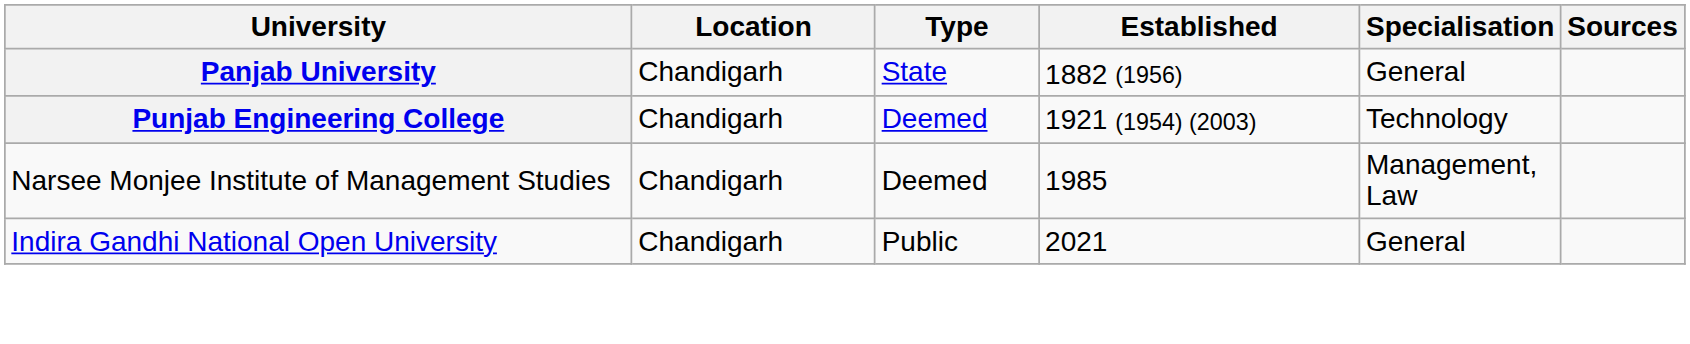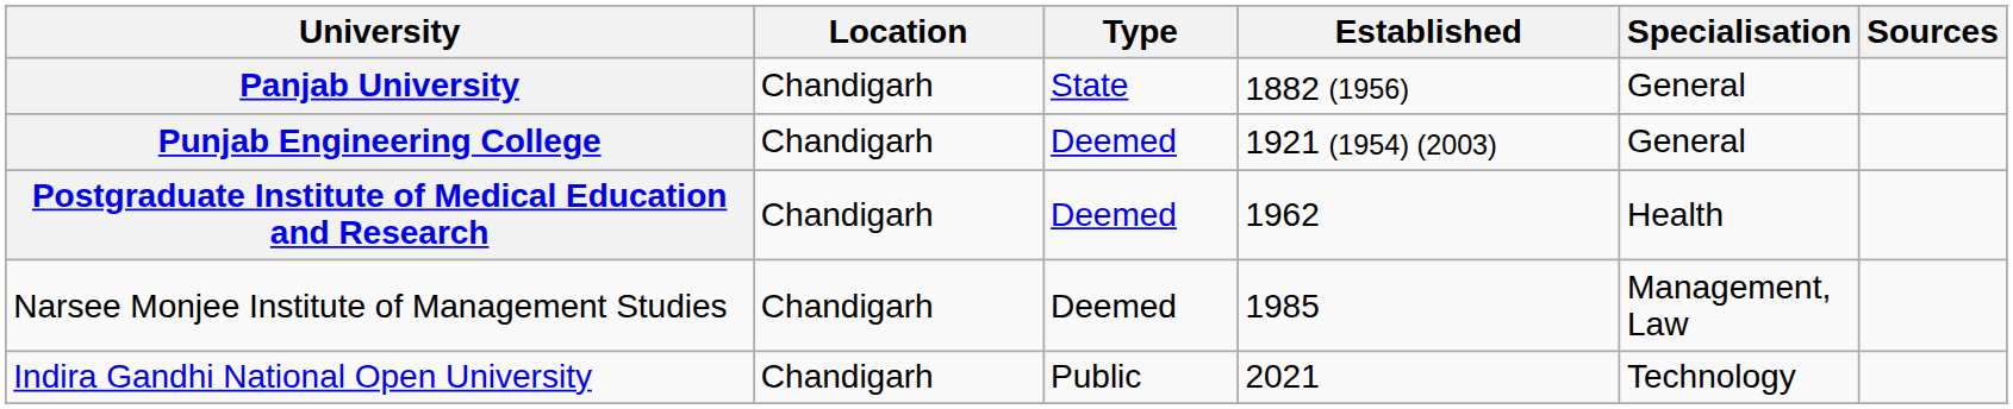 <table class="wikitable sortable plainrowheaders" border="1" style="text-align:left; width:76%">
 <tr>
 <th scope="col" style="width: 40%;">University</th>
 <th scope="col" style="width: 15%;">Location</th>
 <th scope="col" style="width: 10%;">Type</th>
 <th scope="col" style="width: 20%;">Established</th>
 <th scope="col" style="width: 05%;">Specialisation</th>
 <th scope="col" style="width: 05%;">Sources</th>
 </tr>
 <tr>
 <th scope="row"><a href='#'>Panjab University</a></th>
 <td>Chandigarh</td>
 <td><a href='#'>State</a></td>
 <td>1882 <small>(1956<sup></sup>)</small></td>
 <td>General</td>
 <td></td>
 </tr>
 <tr>
 <th scope="row"><a href='#'>Punjab Engineering College</a></th>
 <td>Chandigarh</td>
 <td><a href='#'>Deemed</a></td>
 <td>1921 <small>(1954<sup></sup>) (2003<sup></sup>)</small></td>
-<td>Technology</td>
+<td>General</td>
+<td></td>
+</tr>
+<tr>
+<th scope="row"><a href='#'>Postgraduate Institute of Medical Education and Research</a></th>
+<td>Chandigarh</td>
+<td><a href='#'>Deemed</a></td>
+<td>1962</td>
+<td>Health</td>
 <td></td>
 </tr>
 <tr>
 <td>Narsee Monjee Institute of Management Studies</td>
 <td>Chandigarh</td>
 <td>Deemed</td>
 <td>1985</td>
 <td>Management, Law</td>
 <td></td>
 </tr>
 <tr>
 <td><a href='#'>Indira Gandhi National Open University</a></td>
 <td>Chandigarh</td>
 <td>Public</td>
 <td>2021</td>
-<td>General</td>
+<td>Technology</td>
 <td></td>
 </tr>
 </table>
